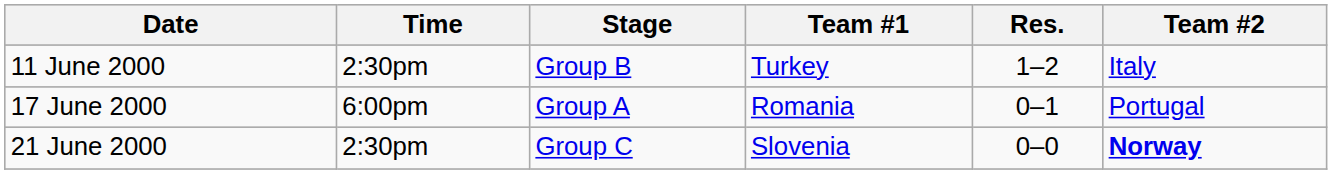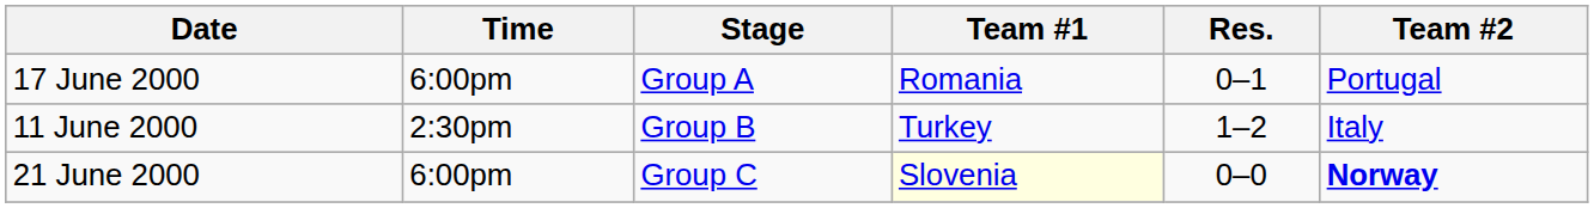 <table class="wikitable" style="text-align: left;" width="65%">
 <tr>
 <th>Date</th>
 <th>Time</th>
 <th>Stage</th>
 <th>Team #1</th>
 <th>Res.</th>
 <th>Team #2</th>
 </tr>
 <tr>
+<td>17 June 2000</td>
+<td>6:00pm</td>
+<td><a href='#'>Group A</a></td>
+<td> <a href='#'>Romania</a></td>
+<td style="text-align:center;">0–1</td>
+<td> <a href='#'>Portugal</a></td>
+</tr>
+<tr>
 <td>11 June 2000</td>
 <td>2:30pm</td>
 <td><a href='#'>Group B</a></td>
 <td> <a href='#'>Turkey</a></td>
 <td style="text-align:center;">1–2</td>
 <td> <a href='#'>Italy</a></td>
 </tr>
 <tr>
-<td>17 June 2000</td>
+<td>21 June 2000</td>
 <td>6:00pm</td>
-<td><a href='#'>Group A</a></td>
-<td> <a href='#'>Romania</a></td>
-<td style="text-align:center;">0–1</td>
-<td> <a href='#'>Portugal</a></td>
-</tr>
-<tr>
-<td>21 June 2000</td>
-<td>2:30pm</td>
 <td><a href='#'>Group C</a></td>
-<td> <a href='#'>Slovenia</a></td>
+<td style="background: lightyellow;"> <a href='#'>Slovenia</a></td>
 <td style="text-align:center;">0–0</td>
 <td><strong> <a href='#'>Norway</a></strong></td>
 </tr>
 </table>
